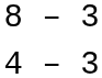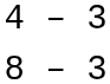 <table style="text-align:center">
 <tr>
 <th width=200></th>
 <th width=100></th>
 <th width=200></th>
 </tr>
 <tr>
 <td align=right><strong></strong></td>
-<td>8 – 3</td>
+<td>4 – 3</td>
 <td align=left></td>
 </tr>
 <tr>
 <td align=right><strong></strong></td>
-<td>4 – 3</td>
+<td>8 – 3</td>
 <td align=left></td>
 </tr>
 </table>
